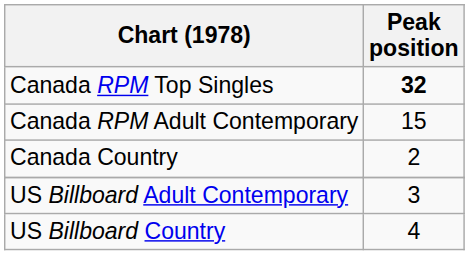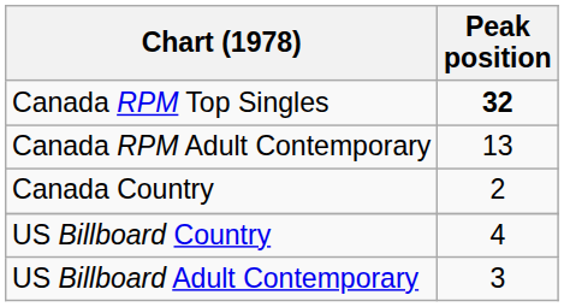 <table class="wikitable sortable">
 <tr>
 <th>Chart (1978)</th>
 <th>Peak<br>position</th>
 </tr>
 <tr>
 <td>Canada <em><a href='#'>RPM</a></em> Top Singles</td>
 <td style="text-align:center;"><strong>32</strong></td>
 </tr>
 <tr>
 <td>Canada <em>RPM</em> Adult Contemporary</td>
-<td style="text-align:center;">15</td>
+<td style="text-align:center;">13</td>
 </tr>
 <tr>
 <td>Canada Country</td>
 <td style="text-align:center;">2</td>
 </tr>
 <tr>
 </tr>
 <tr>
+<td>US <em>Billboard</em> <a href='#'>Country</a></td>
+<td style="text-align:center;">4</td>
+</tr>
+<tr>
 <td>US <em>Billboard</em> <a href='#'>Adult Contemporary</a></td>
 <td style="text-align:center;">3</td>
 </tr>
-<tr>
-<td>US <em>Billboard</em> <a href='#'>Country</a></td>
-<td style="text-align:center;">4</td>
-</tr>
 </table>
